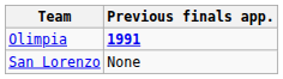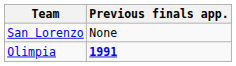 <table class="wikitable">
 <tr>
 <th>Team</th>
 <th>Previous finals app.</th>
 </tr>
 <tr>
+<td> <a href='#'>San Lorenzo</a></td>
+<td>None</td>
+</tr>
+<tr>
 <td> <a href='#'>Olimpia</a></td>
 <td><strong><a href='#'>1991</a></strong></td>
 </tr>
-<tr>
-<td> <a href='#'>San Lorenzo</a></td>
-<td>None</td>
-</tr>
 </table>
